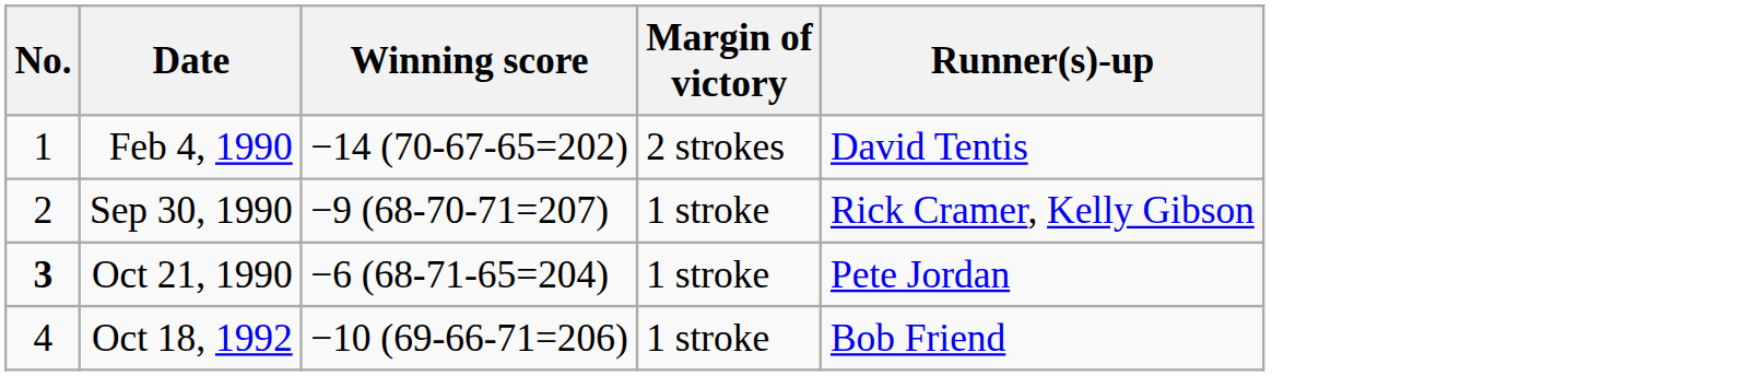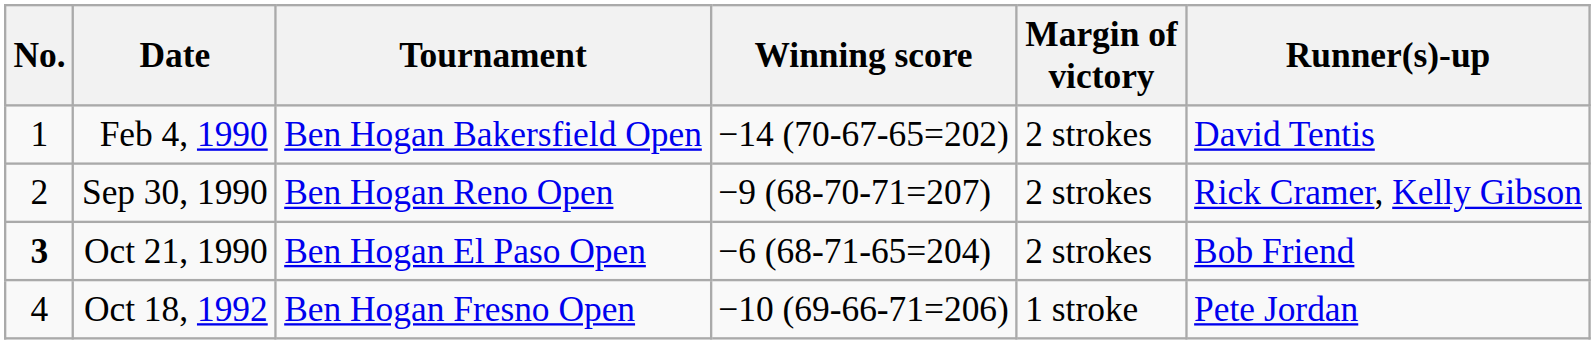 <table class="wikitable" style="font-size:95%;">
 <tr>
 <th>No.</th>
 <th>Date</th>
+<th>Tournament</th>
 <th>Winning score</th>
 <th>Margin of<br>victory</th>
 <th>Runner(s)-up</th>
 </tr>
 <tr>
 <td align=center>1</td>
 <td align=right>Feb 4, <a href='#'>1990</a></td>
+<td><a href='#'>Ben Hogan Bakersfield Open</a></td>
 <td>−14 (70-67-65=202)</td>
 <td>2 strokes</td>
 <td> <a href='#'>David Tentis</a></td>
 </tr>
 <tr>
 <td align=center>2</td>
 <td align=right>Sep 30, 1990</td>
+<td><a href='#'>Ben Hogan Reno Open</a></td>
 <td>−9 (68-70-71=207)</td>
-<td>1 stroke</td>
+<td>2 strokes</td>
 <td> <a href='#'>Rick Cramer</a>,  <a href='#'>Kelly Gibson</a></td>
 </tr>
 <tr>
 <td align=center><strong>3</strong></td>
 <td align=right>Oct 21, 1990</td>
+<td><a href='#'>Ben Hogan El Paso Open</a></td>
 <td>−6 (68-71-65=204)</td>
-<td>1 stroke</td>
-<td> <a href='#'>Pete Jordan</a></td>
+<td>2 strokes</td>
+<td> <a href='#'>Bob Friend</a></td>
 </tr>
 <tr>
 <td align=center>4</td>
 <td align=right>Oct 18, <a href='#'>1992</a></td>
+<td><a href='#'>Ben Hogan Fresno Open</a></td>
 <td>−10 (69-66-71=206)</td>
 <td>1 stroke</td>
-<td> <a href='#'>Bob Friend</a></td>
+<td> <a href='#'>Pete Jordan</a></td>
 </tr>
 </table>
